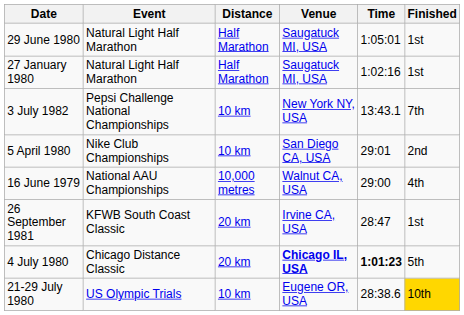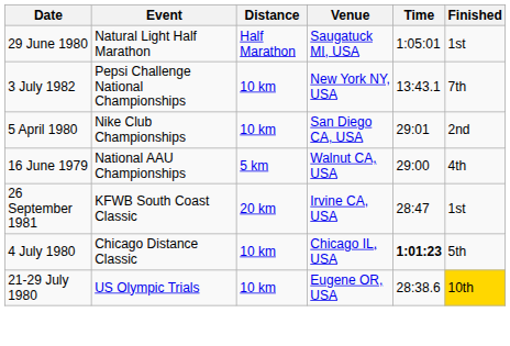 <table class="wikitable">
 <tr>
 <th>Date</th>
 <th>Event</th>
 <th>Distance</th>
 <th>Venue</th>
 <th>Time</th>
 <th>Finished</th>
 </tr>
 <tr>
 <td>29 June 1980</td>
 <td>Natural Light Half Marathon</td>
 <td><a href='#'>Half Marathon</a></td>
 <td><a href='#'>Saugatuck MI, USA</a></td>
 <td>1:05:01</td>
-<td>1st</td>
-</tr>
-<tr>
-<td>27 January 1980</td>
-<td>Natural Light Half Marathon</td>
-<td><a href='#'>Half Marathon</a></td>
-<td><a href='#'>Saugatuck MI, USA</a></td>
-<td>1:02:16</td>
 <td>1st</td>
 </tr>
 <tr>
 <td>3 July 1982</td>
 <td>Pepsi Challenge National Championships</td>
 <td><a href='#'>10 km</a></td>
 <td><a href='#'>New York NY, USA</a></td>
 <td>13:43.1</td>
 <td>7th</td>
 </tr>
 <tr>
 <td>5 April 1980</td>
 <td>Nike Club Championships</td>
 <td><a href='#'>10 km</a></td>
 <td><a href='#'>San Diego CA, USA</a></td>
 <td>29:01</td>
 <td>2nd</td>
 </tr>
 <tr>
 <td>16 June 1979</td>
 <td>National AAU Championships</td>
-<td><a href='#'>10,000 metres</a></td>
+<td><a href='#'>5 km</a></td>
 <td><a href='#'>Walnut CA, USA</a></td>
 <td>29:00</td>
 <td>4th</td>
 </tr>
 <tr>
 <td>26 September 1981</td>
 <td>KFWB South Coast Classic</td>
 <td><a href='#'>20 km</a></td>
 <td><a href='#'>Irvine CA, USA</a></td>
 <td>28:47</td>
 <td>1st</td>
 </tr>
 <tr>
 <td>4 July 1980</td>
 <td>Chicago Distance Classic</td>
-<td><a href='#'>20 km</a></td>
-<td><strong><a href='#'>Chicago IL, USA</a></strong></td>
+<td><a href='#'>10 km</a></td>
+<td><a href='#'>Chicago IL, USA</a></td>
 <td><strong>1:01:23</strong></td>
 <td>5th</td>
 </tr>
 <tr>
 <td>21-29 July 1980</td>
 <td><a href='#'>US Olympic Trials</a></td>
 <td><a href='#'>10 km</a></td>
 <td><a href='#'>Eugene OR, USA</a></td>
 <td>28:38.6</td>
 <td style="background: gold;">10th</td>
 </tr>
 </table>
